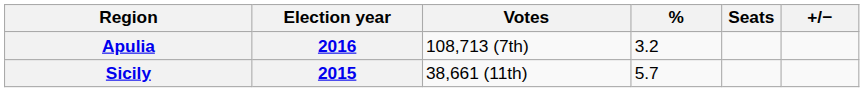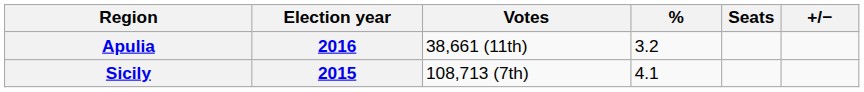 <table class=wikitable style="width:50%; border:1px #AAAAFF solid">
 <tr>
 <th width=19%>Region</th>
 <th width=13%>Election year</th>
 <th width=16%>Votes</th>
 <th width=7%>%</th>
 <th width=1%>Seats</th>
 <th width=6%>+/−</th>
 </tr>
 <tr>
 <th><a href='#'>Apulia</a></th>
 <th><a href='#'>2016</a></th>
-<td>108,713 (7th)</td>
+<td>38,661 (11th)</td>
 <td>3.2</td>
 <td></td>
 <td></td>
 </tr>
 <tr>
 <th><a href='#'>Sicily</a></th>
 <th><a href='#'>2015</a></th>
-<td>38,661 (11th)</td>
-<td>5.7</td>
+<td>108,713 (7th)</td>
+<td>4.1</td>
 <td></td>
 <td></td>
 </tr>
 </table>
